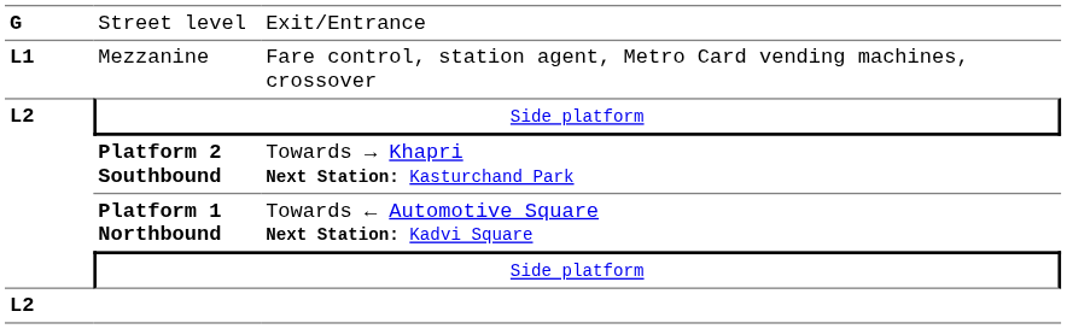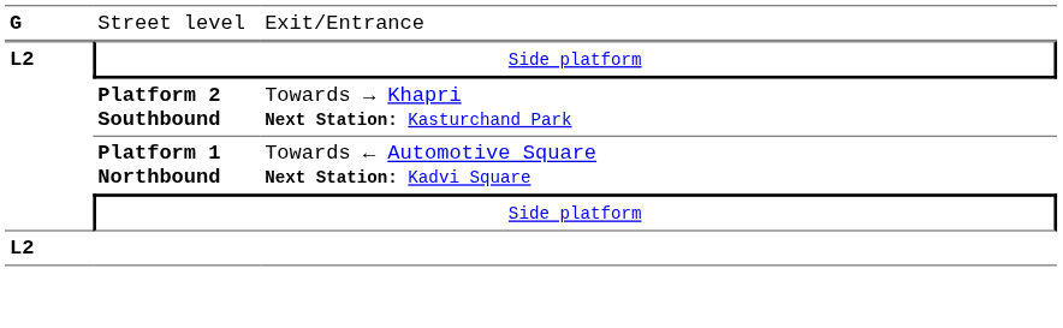 <table table border=0 cellspacing=0 cellpadding=3>
 <tr>
 <td style="border-bottom:solid 1px gray;border-top:solid 1px gray;" width=50 valign=top><strong>G</strong></td>
 <td style="border-top:solid 1px gray;border-bottom:solid 1px gray;" width=100 valign=top>Street level</td>
 <td style="border-top:solid 1px gray;border-bottom:solid 1px gray;" width=500 valign=top>Exit/Entrance</td>
-</tr>
-<tr>
-<td valign=top><strong>L1</strong></td>
-<td valign=top>Mezzanine</td>
-<td valign=top>Fare control, station agent, Metro Card vending machines, crossover<br></td>
 </tr>
 <tr>
 <td style="border-top:solid 1px gray;border-bottom:solid 1px gray;" width=50 rowspan=4 valign=top><strong>L2</strong></td>
 <td style="border-top:solid 1px gray;border-right:solid 2px black;border-left:solid 2px black;border-bottom:solid 2px black;text-align:center;" colspan=2><small><a href='#'>Side platform</a></small></td>
 </tr>
 <tr>
 <td style="border-bottom:solid 1px gray;" width=100><span><strong>Platform 2</strong><br><strong>Southbound</strong></span></td>
 <td style="border-bottom:solid 1px gray;" width=500>Towards → <a href='#'>Khapri</a><br><small><strong>Next Station:</strong> <a href='#'>Kasturchand Park</a></small></td>
 </tr>
 <tr>
 <td><span><strong>Platform 1</strong><br><strong>Northbound</strong></span></td>
 <td>Towards ← <a href='#'>Automotive Square</a><br><small><strong>Next Station:</strong> <a href='#'>Kadvi Square</a></small></td>
 </tr>
 <tr>
 <td style="border-top:solid 2px black;border-right:solid 2px black;border-left:solid 2px black;border-bottom:solid 1px gray;" colspan=2  align=center><small><a href='#'>Side platform</a></small></td>
 </tr>
 <tr>
 <td style="border-bottom:solid 1px gray;" width=50 rowspan=2 valign=top><strong>L2</strong></td>
 <td style="border-bottom:solid 1px gray;" width=100></td>
 <td style="border-bottom:solid 1px gray;" width=500></td>
 </tr>
 <tr>
 </tr>
 </table>
